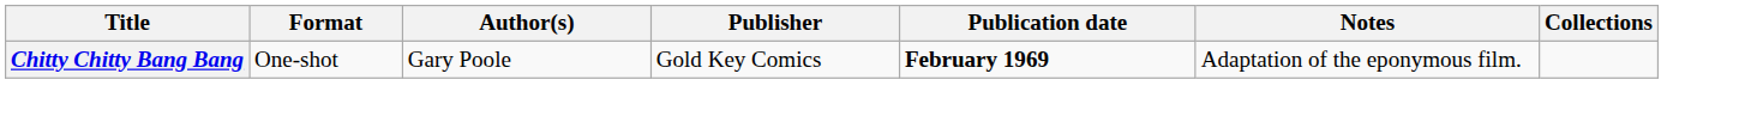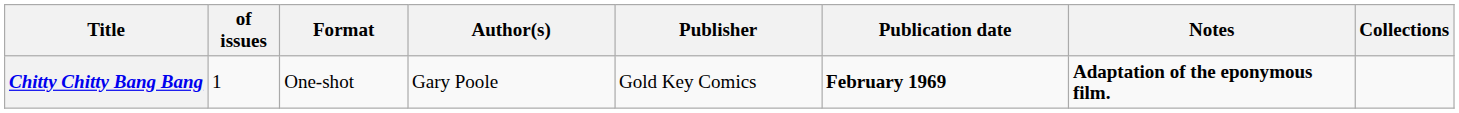 <table class="wikitable">
 <tr>
 <th>Title</th>
+<th style="width:40pt"> of issues</th>
 <th style="width:75pt">Format</th>
 <th style="width:125pt">Author(s)</th>
 <th style="width:125pt">Publisher</th>
 <th style="width:150pt">Publication date</th>
 <th style="width:175pt">Notes</th>
 <th>Collections</th>
 </tr>
 <tr>
 <th><em><a href='#'>Chitty Chitty Bang Bang</a></em></th>
+<td>1</td>
 <td>One-shot</td>
 <td>Gary Poole</td>
 <td>Gold Key Comics</td>
 <td><strong>February 1969</strong></td>
-<td>Adaptation of the eponymous film.</td>
+<td><strong>Adaptation of the eponymous film.</strong></td>
 <td></td>
 </tr>
 </table>
